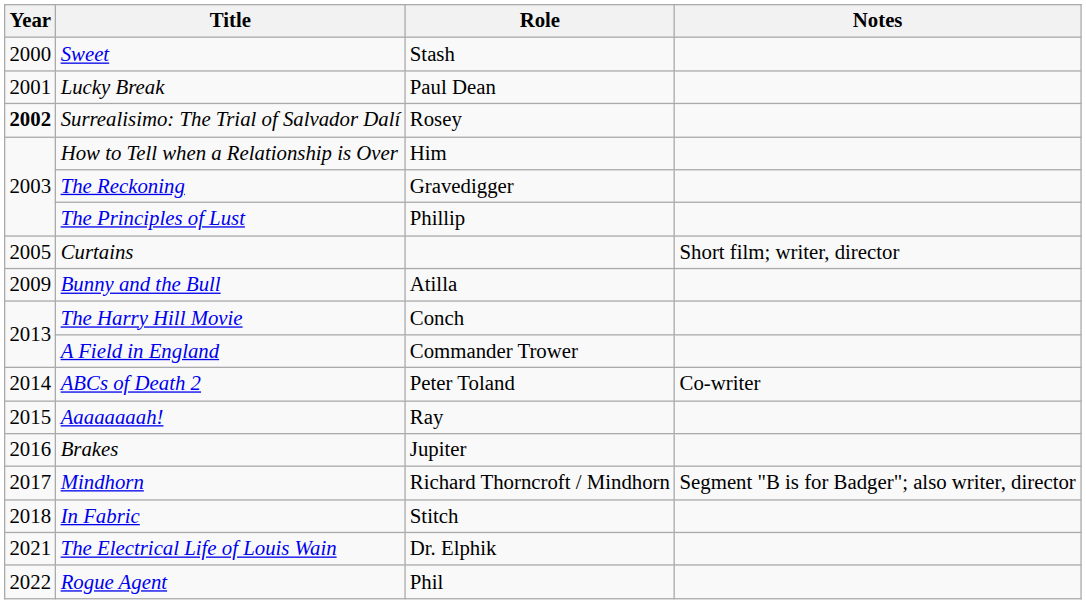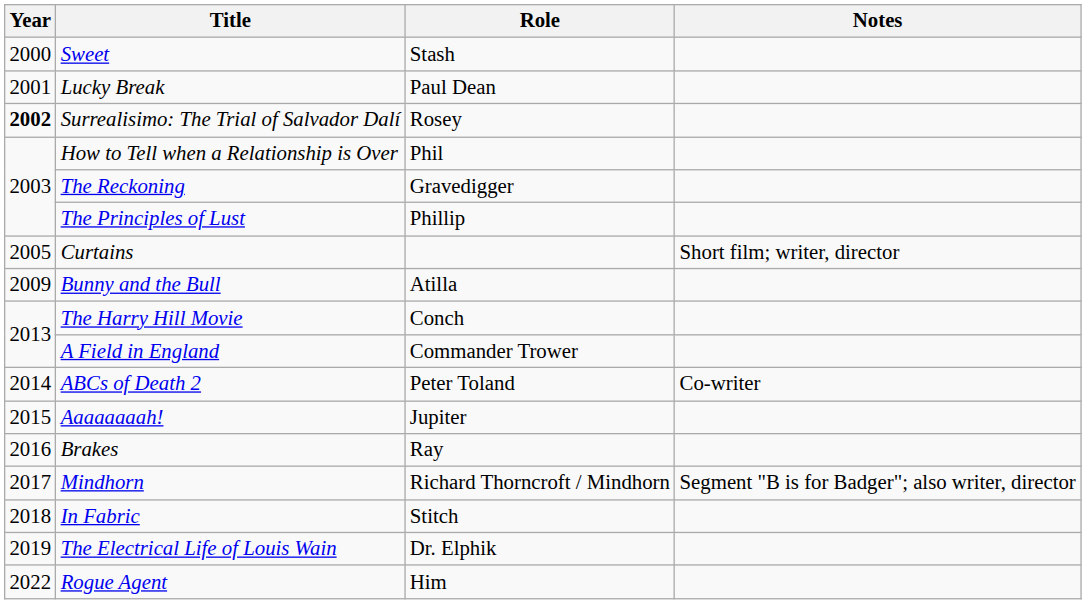 <table class = "wikitable sortable">
 <tr>
 <th>Year</th>
 <th>Title</th>
 <th>Role</th>
 <th class="unsortable">Notes</th>
 </tr>
 <tr>
 <td>2000</td>
 <td><em><a href='#'>Sweet</a></em></td>
 <td>Stash</td>
 <td></td>
 </tr>
 <tr>
 <td>2001</td>
 <td><em>Lucky Break</em></td>
 <td>Paul Dean</td>
 <td></td>
 </tr>
 <tr>
 <td><strong>2002</strong></td>
 <td><em>Surrealisimo: The Trial of Salvador Dalí</em></td>
 <td>Rosey</td>
 <td></td>
 </tr>
 <tr>
 <td rowspan="3">2003</td>
 <td><em>How to Tell when a Relationship is Over</em></td>
-<td>Him</td>
+<td>Phil</td>
 <td></td>
 </tr>
 <tr>
 <td><em><a href='#'>The Reckoning</a></em></td>
 <td>Gravedigger</td>
 <td></td>
 </tr>
 <tr>
 <td><em><a href='#'>The Principles of Lust</a></em></td>
 <td>Phillip</td>
 <td></td>
 </tr>
 <tr>
 <td>2005</td>
 <td><em>Curtains</em></td>
 <td></td>
 <td>Short film; writer, director</td>
 </tr>
 <tr>
 <td>2009</td>
 <td><em><a href='#'>Bunny and the Bull</a></em></td>
 <td>Atilla</td>
 <td></td>
 </tr>
 <tr>
 <td rowspan="2">2013</td>
 <td><em><a href='#'>The Harry Hill Movie</a></em></td>
 <td>Conch</td>
 <td></td>
 </tr>
 <tr>
 <td><em><a href='#'>A Field in England</a></em></td>
 <td>Commander Trower</td>
 <td></td>
 </tr>
 <tr>
 <td>2014</td>
 <td><em><a href='#'>ABCs of Death 2</a></em></td>
 <td>Peter Toland</td>
 <td>Co-writer</td>
 </tr>
 <tr>
 <td>2015</td>
 <td><em><a href='#'>Aaaaaaaah!</a></em></td>
-<td>Ray</td>
+<td>Jupiter</td>
 <td></td>
 </tr>
 <tr>
 <td>2016</td>
 <td><em>Brakes</em></td>
-<td>Jupiter</td>
+<td>Ray</td>
 <td></td>
 </tr>
 <tr>
 <td>2017</td>
 <td><em><a href='#'>Mindhorn</a></em></td>
 <td>Richard Thorncroft / Mindhorn</td>
 <td>Segment "B is for Badger"; also writer, director</td>
 </tr>
 <tr>
 <td>2018</td>
 <td><em><a href='#'>In Fabric</a></em></td>
 <td>Stitch</td>
 <td></td>
 </tr>
 <tr>
-<td>2021</td>
+<td>2019</td>
 <td><em><a href='#'>The Electrical Life of Louis Wain</a></em></td>
 <td>Dr. Elphik</td>
 <td></td>
 </tr>
 <tr>
 <td>2022</td>
 <td><em><a href='#'>Rogue Agent</a></em></td>
-<td>Phil</td>
+<td>Him</td>
 <td></td>
 </tr>
 </table>
